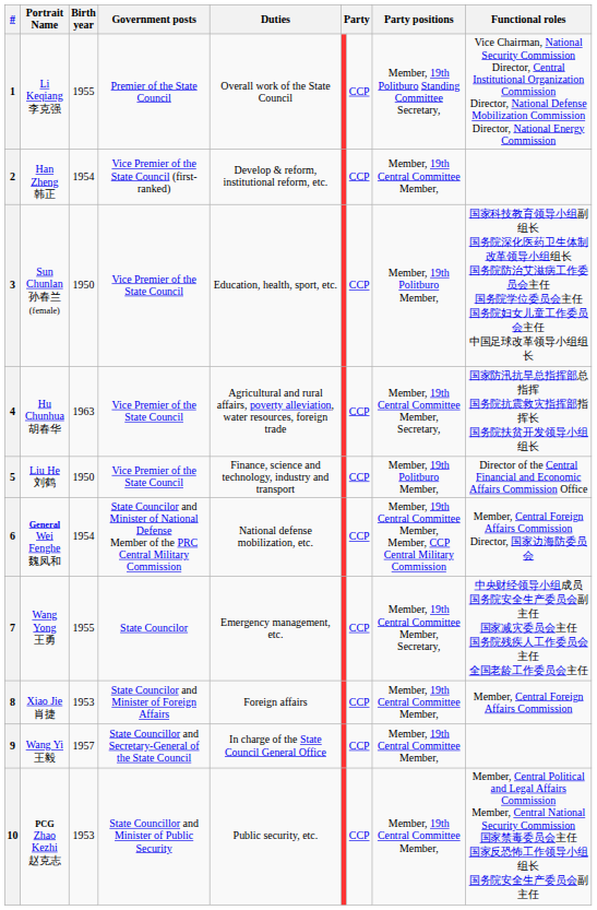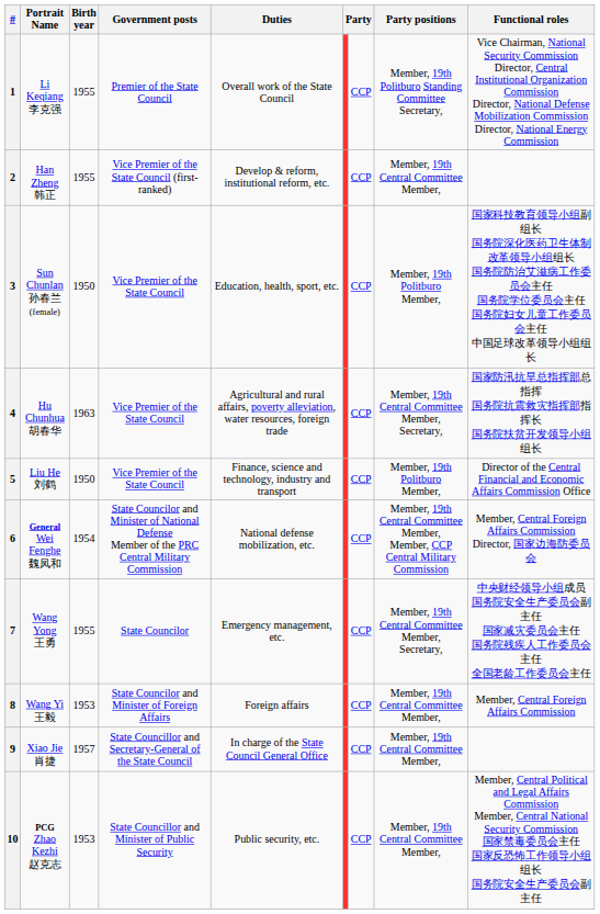 <table class ="wikitable sortable" style="text-align:center;">
 <tr>
 <th><a href='#'>#</a></th>
 <th>Portrait<br>Name</th>
 <th>Birth<br>year</th>
 <th>Government posts</th>
 <th>Duties</th>
 <th colspan=2>Party</th>
 <th>Party positions</th>
 <th>Functional roles</th>
 </tr>
 <tr>
 <th>1</th>
 <td><br><a href='#'>Li Keqiang</a><br>李克强</td>
 <td>1955</td>
 <td><a href='#'>Premier of the State Council</a></td>
 <td>Overall work of the State Council</td>
 <td style="background:#FF3333;"></td>
 <td><a href='#'>CCP</a></td>
 <td>Member, <a href='#'>19th Politburo</a> <a href='#'>Standing Committee</a><br>Secretary, </td>
 <td>Vice Chairman, <a href='#'>National Security Commission</a><br>Director, <a href='#'>Central Institutional Organization Commission</a><br>Director, <a href='#'>National Defense Mobilization Commission</a><br>Director, <a href='#'>National Energy Commission</a></td>
 </tr>
 <tr>
 <th>2</th>
 <td><br><a href='#'>Han Zheng</a><br>韩正</td>
-<td>1954</td>
+<td>1955</td>
 <td><a href='#'>Vice Premier of the State Council</a> (first-ranked)</td>
 <td>Develop & reform, institutional reform, etc.</td>
 <td style="background:#FF3333;"></td>
 <td><a href='#'>CCP</a></td>
 <td>Member, <a href='#'>19th Central Committee</a><br>Member, </td>
 <td></td>
 </tr>
 <tr>
 <th>3</th>
 <td><br><a href='#'>Sun Chunlan</a><br>孙春兰<br><small>(female)</small></td>
 <td>1950</td>
 <td><a href='#'>Vice Premier of the State Council</a></td>
 <td>Education, health, sport, etc.</td>
 <td style="background:#FF3333;"></td>
 <td><a href='#'>CCP</a></td>
 <td>Member, <a href='#'>19th Politburo</a><br>Member, </td>
 <td><a href='#'>国家科技教育领导小组</a>副组长<br><a href='#'>国务院深化医药卫生体制改革领导小组</a>组长<br><a href='#'>国务院防治艾滋病工作委员会</a>主任<br><a href='#'>国务院学位委员会</a>主任<br><a href='#'>国务院妇女儿童工作委员会</a>主任<br>中国足球改革领导小组组长</td>
 </tr>
 <tr>
 <th>4</th>
 <td><br><a href='#'>Hu Chunhua</a><br>胡春华</td>
 <td>1963</td>
 <td><a href='#'>Vice Premier of the State Council</a></td>
 <td>Agricultural and rural affairs, <a href='#'>poverty alleviation</a>, water resources, foreign trade</td>
 <td style="background:#FF3333;"></td>
 <td><a href='#'>CCP</a></td>
 <td>Member, <a href='#'>19th Central Committee</a><br>Member, <br>Secretary, </td>
 <td><a href='#'>国家防汛抗旱总指挥部</a>总指挥<br><a href='#'>国务院抗震救灾指挥部</a>指挥长<br><a href='#'>国务院扶贫开发领导小组</a>组长</td>
 </tr>
 <tr>
 <th>5</th>
 <td><a href='#'>Liu He</a><br>刘鹤</td>
 <td>1950</td>
 <td><a href='#'>Vice Premier of the State Council</a></td>
 <td>Finance, science and technology, industry and transport</td>
 <td style="background:#FF3333;"></td>
 <td><a href='#'>CCP</a></td>
 <td>Member, <a href='#'>19th Politburo</a><br>Member, </td>
 <td>Director of the <a href='#'>Central Financial and Economic Affairs Commission</a> Office</td>
 </tr>
 <tr>
 <th>6</th>
 <td><br><small><strong><a href='#'>General</a></strong></small><br><a href='#'>Wei Fenghe</a><br>魏凤和</td>
 <td>1954</td>
 <td><a href='#'>State Councilor</a> and <a href='#'>Minister of National Defense</a><br>Member of the <a href='#'>PRC Central Military Commission</a></td>
 <td>National defense mobilization, etc.</td>
 <td style="background:#FF3333;"></td>
 <td><a href='#'>CCP</a></td>
 <td>Member, <a href='#'>19th Central Committee</a><br>Member, <br>Member, <a href='#'>CCP Central Military Commission</a></td>
 <td>Member, <a href='#'>Central Foreign Affairs Commission</a><br>Director, <a href='#'>国家边海防委员会</a></td>
 </tr>
 <tr>
 <th>7</th>
 <td><a href='#'>Wang Yong</a><br>王勇</td>
 <td>1955</td>
 <td><a href='#'>State Councilor</a></td>
 <td>Emergency management, etc.</td>
 <td style="background:#FF3333;"></td>
 <td><a href='#'>CCP</a></td>
 <td>Member, <a href='#'>19th Central Committee</a><br>Member, <br>Secretary, </td>
 <td><a href='#'>中央财经领导小组</a>成员<br><a href='#'>国务院安全生产委员会</a>副主任<br><a href='#'>国家减灾委员会</a>主任<br><a href='#'>国务院残疾人工作委员会</a>主任<br><a href='#'>全国老龄工作委员会</a>主任</td>
 </tr>
 <tr>
 <th>8</th>
-<td><br><a href='#'>Xiao Jie</a><br>肖捷</td>
+<td><br><a href='#'>Wang Yi</a><br>王毅</td>
 <td>1953</td>
 <td><a href='#'>State Councilor</a> and <a href='#'>Minister of Foreign Affairs</a></td>
 <td>Foreign affairs</td>
 <td style="background:#FF3333;"></td>
 <td><a href='#'>CCP</a></td>
 <td>Member, <a href='#'>19th Central Committee</a><br>Member, </td>
 <td>Member, <a href='#'>Central Foreign Affairs Commission</a></td>
 </tr>
 <tr>
 <th>9</th>
-<td><br><a href='#'>Wang Yi</a><br>王毅</td>
+<td><br><a href='#'>Xiao Jie</a><br>肖捷</td>
 <td>1957</td>
 <td><a href='#'>State Councillor</a> and <a href='#'>Secretary-General of the State Council</a></td>
 <td>In charge of the <a href='#'>State Council General Office</a></td>
 <td style="background:#FF3333;"></td>
 <td><a href='#'>CCP</a></td>
 <td>Member, <a href='#'>19th Central Committee</a><br>Member, </td>
 <td></td>
 </tr>
 <tr>
 <th>10</th>
 <td><br><strong><small>PCG</small></strong><br><a href='#'>Zhao Kezhi</a><br>赵克志</td>
 <td>1953</td>
 <td><a href='#'>State Councillor</a> and <a href='#'>Minister of Public Security</a></td>
 <td>Public security, etc.</td>
 <td style="background:#FF3333;"></td>
 <td><a href='#'>CCP</a></td>
 <td>Member, <a href='#'>19th Central Committee</a><br>Member, </td>
 <td>Member, <a href='#'>Central Political and Legal Affairs Commission</a><br>Member, <a href='#'>Central National Security Commission</a><br><a href='#'>国家禁毒委员会</a>主任<br><a href='#'>国家反恐怖工作领导小组</a>组长<br><a href='#'>国务院安全生产委员会</a>副主任</td>
 </tr>
 </table>
